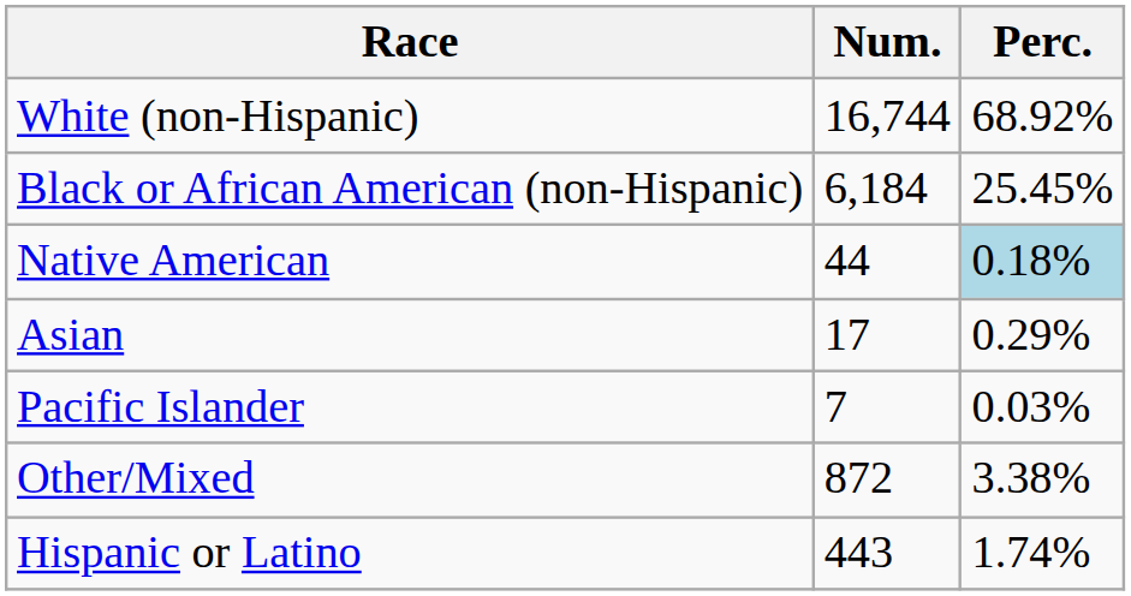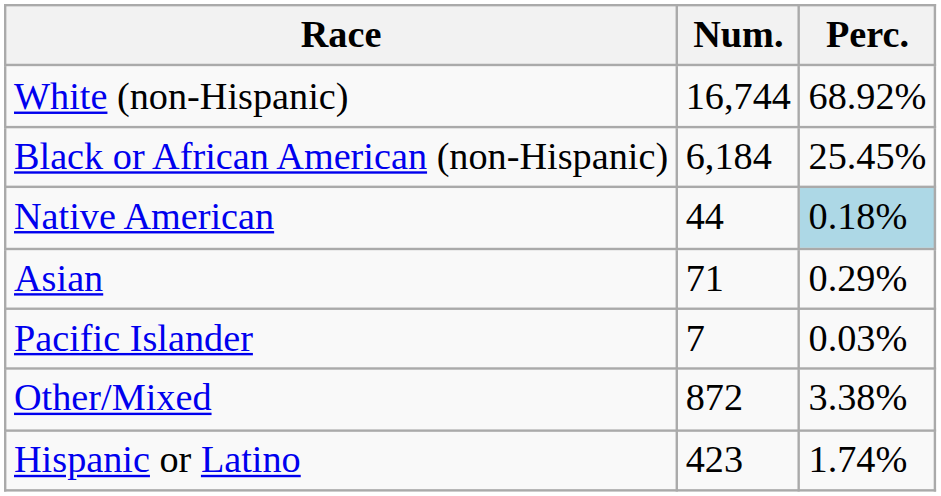 <table class="wikitable">
 <tr>
 <th>Race</th>
 <th>Num.</th>
 <th>Perc.</th>
 </tr>
 <tr>
 <td><a href='#'>White</a> (non-Hispanic)</td>
 <td>16,744</td>
 <td>68.92%</td>
 </tr>
 <tr>
 <td><a href='#'>Black or African American</a> (non-Hispanic)</td>
 <td>6,184</td>
 <td>25.45%</td>
 </tr>
 <tr>
 <td><a href='#'>Native American</a></td>
 <td>44</td>
 <td style="background: lightblue;">0.18%</td>
 </tr>
 <tr>
 <td><a href='#'>Asian</a></td>
-<td>17</td>
+<td>71</td>
 <td>0.29%</td>
 </tr>
 <tr>
 <td><a href='#'>Pacific Islander</a></td>
 <td>7</td>
 <td>0.03%</td>
 </tr>
 <tr>
 <td><a href='#'>Other/Mixed</a></td>
 <td>872</td>
 <td>3.38%</td>
 </tr>
 <tr>
 <td><a href='#'>Hispanic</a> or <a href='#'>Latino</a></td>
-<td>443</td>
+<td>423</td>
 <td>1.74%</td>
 </tr>
 </table>
